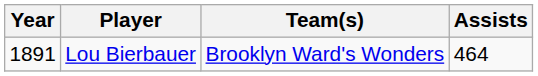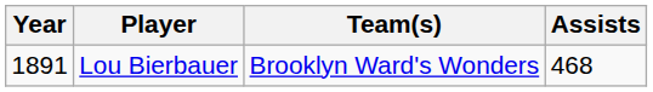 <table class="wikitable sortable">
 <tr>
 <th>Year</th>
 <th>Player</th>
 <th>Team(s)</th>
 <th>Assists</th>
 </tr>
 <tr>
 <td>1891</td>
 <td><a href='#'>Lou Bierbauer</a></td>
 <td><a href='#'>Brooklyn Ward's Wonders</a></td>
-<td>464</td>
+<td>468</td>
 </tr>
 </table>
